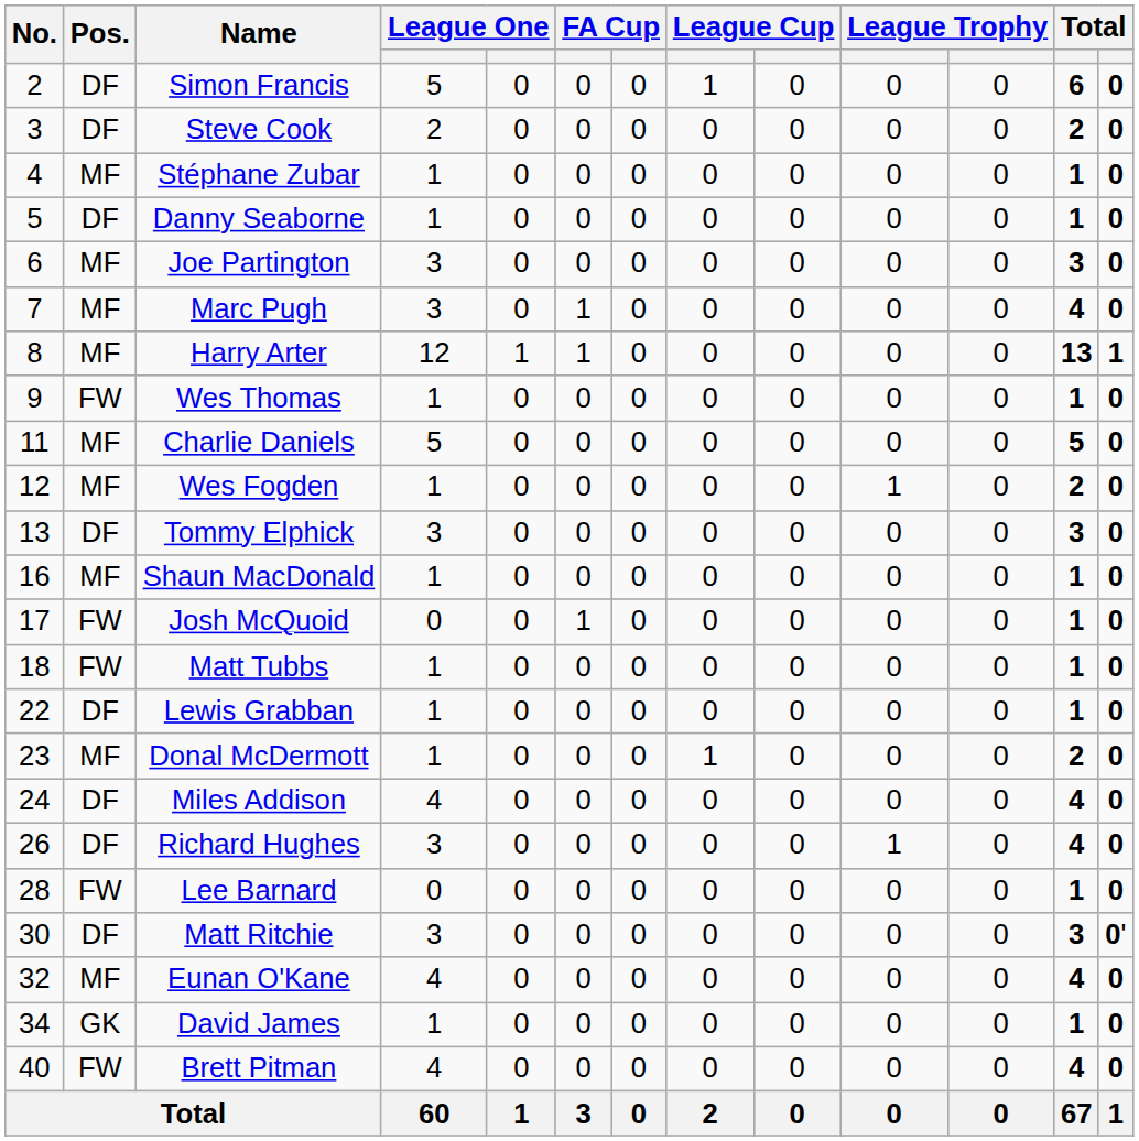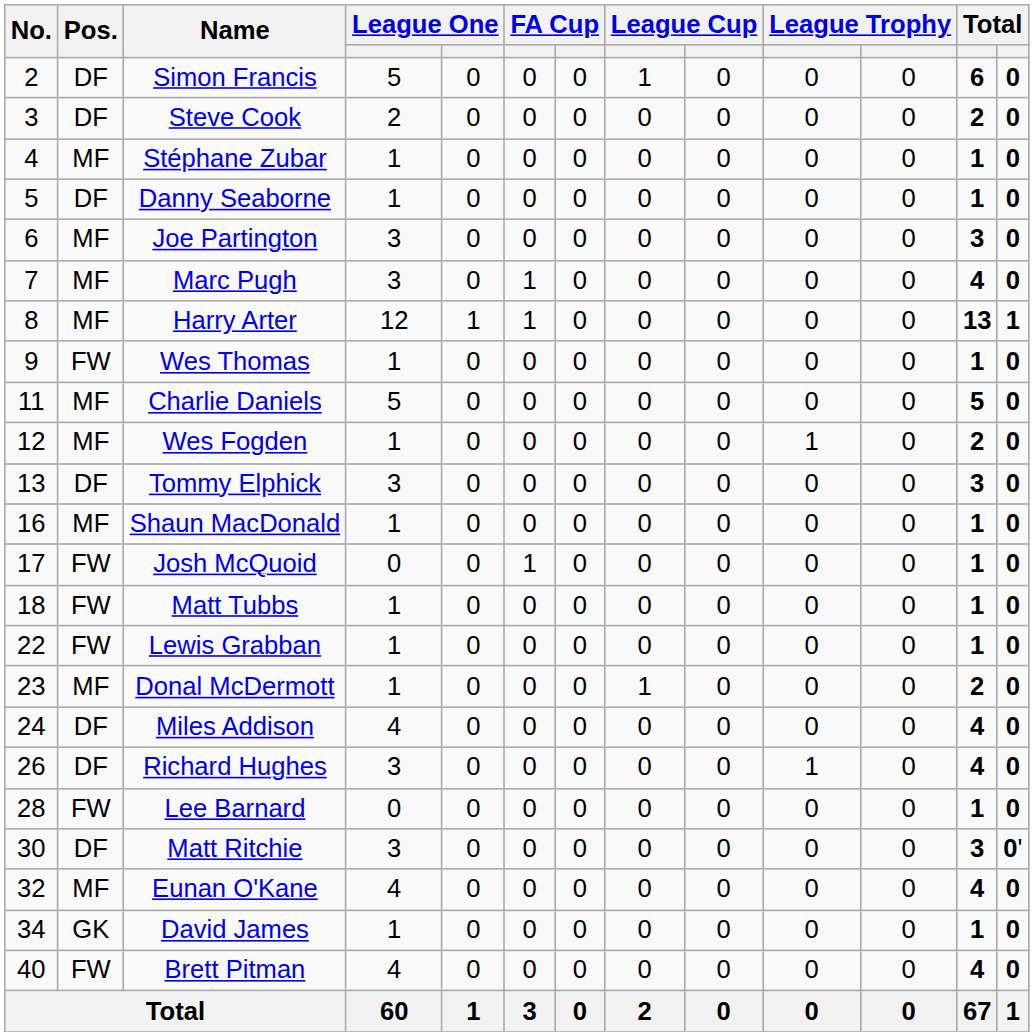 <table class="wikitable sortable" style="text-align: center;">
 <tr>
 <th rowspan="2">No.</th>
 <th rowspan="2">Pos.</th>
 <th rowspan="2">Name</th>
 <th colspan="2"><a href='#'>League One</a></th>
 <th colspan="2"><a href='#'>FA Cup</a></th>
 <th colspan="2"><a href='#'>League Cup</a></th>
 <th colspan="2"><a href='#'>League Trophy</a></th>
 <th colspan="2">Total</th>
 </tr>
 <tr>
 <th></th>
 <th></th>
 <th></th>
 <th></th>
 <th></th>
 <th></th>
 <th></th>
 <th></th>
 <th></th>
 <th></th>
 </tr>
 <tr>
 <td>2</td>
 <td>DF</td>
 <td><a href='#'>Simon Francis</a></td>
 <td>5</td>
 <td>0</td>
 <td>0</td>
 <td>0</td>
 <td>1</td>
 <td>0</td>
 <td>0</td>
 <td>0</td>
 <td><strong>6</strong></td>
 <td><strong>0</strong></td>
 </tr>
 <tr>
 <td>3</td>
 <td>DF</td>
 <td><a href='#'>Steve Cook</a></td>
 <td>2</td>
 <td>0</td>
 <td>0</td>
 <td>0</td>
 <td>0</td>
 <td>0</td>
 <td>0</td>
 <td>0</td>
 <td><strong>2</strong></td>
 <td><strong>0</strong></td>
 </tr>
 <tr>
 <td>4</td>
 <td>MF</td>
 <td><a href='#'>Stéphane Zubar</a></td>
 <td>1</td>
 <td>0</td>
 <td>0</td>
 <td>0</td>
 <td>0</td>
 <td>0</td>
 <td>0</td>
 <td>0</td>
 <td><strong>1</strong></td>
 <td><strong>0</strong></td>
 </tr>
 <tr>
 <td>5</td>
 <td>DF</td>
 <td><a href='#'>Danny Seaborne</a></td>
 <td>1</td>
 <td>0</td>
 <td>0</td>
 <td>0</td>
 <td>0</td>
 <td>0</td>
 <td>0</td>
 <td>0</td>
 <td><strong>1</strong></td>
 <td><strong>0</strong></td>
 </tr>
 <tr>
 <td>6</td>
 <td>MF</td>
 <td><a href='#'>Joe Partington</a></td>
 <td>3</td>
 <td>0</td>
 <td>0</td>
 <td>0</td>
 <td>0</td>
 <td>0</td>
 <td>0</td>
 <td>0</td>
 <td><strong>3</strong></td>
 <td><strong>0</strong></td>
 </tr>
 <tr>
 <td>7</td>
 <td>MF</td>
 <td><a href='#'>Marc Pugh</a></td>
 <td>3</td>
 <td>0</td>
 <td>1</td>
 <td>0</td>
 <td>0</td>
 <td>0</td>
 <td>0</td>
 <td>0</td>
 <td><strong>4</strong></td>
 <td><strong>0</strong></td>
 </tr>
 <tr>
 <td>8</td>
 <td>MF</td>
 <td><a href='#'>Harry Arter</a></td>
 <td>12</td>
 <td>1</td>
 <td>1</td>
 <td>0</td>
 <td>0</td>
 <td>0</td>
 <td>0</td>
 <td>0</td>
 <td><strong>13</strong></td>
 <td><strong>1</strong></td>
 </tr>
 <tr>
 <td>9</td>
 <td>FW</td>
 <td><a href='#'>Wes Thomas</a></td>
 <td>1</td>
 <td>0</td>
 <td>0</td>
 <td>0</td>
 <td>0</td>
 <td>0</td>
 <td>0</td>
 <td>0</td>
 <td><strong>1</strong></td>
 <td><strong>0</strong></td>
 </tr>
 <tr>
 <td>11</td>
 <td>MF</td>
 <td><a href='#'>Charlie Daniels</a></td>
 <td>5</td>
 <td>0</td>
 <td>0</td>
 <td>0</td>
 <td>0</td>
 <td>0</td>
 <td>0</td>
 <td>0</td>
 <td><strong>5</strong></td>
 <td><strong>0</strong></td>
 </tr>
 <tr>
 <td>12</td>
 <td>MF</td>
 <td><a href='#'>Wes Fogden</a></td>
 <td>1</td>
 <td>0</td>
 <td>0</td>
 <td>0</td>
 <td>0</td>
 <td>0</td>
 <td>1</td>
 <td>0</td>
 <td><strong>2</strong></td>
 <td><strong>0</strong></td>
 </tr>
 <tr>
 <td>13</td>
 <td>DF</td>
 <td><a href='#'>Tommy Elphick</a></td>
 <td>3</td>
 <td>0</td>
 <td>0</td>
 <td>0</td>
 <td>0</td>
 <td>0</td>
 <td>0</td>
 <td>0</td>
 <td><strong>3</strong></td>
 <td><strong>0</strong></td>
 </tr>
 <tr>
 <td>16</td>
 <td>MF</td>
 <td><a href='#'>Shaun MacDonald</a></td>
 <td>1</td>
 <td>0</td>
 <td>0</td>
 <td>0</td>
 <td>0</td>
 <td>0</td>
 <td>0</td>
 <td>0</td>
 <td><strong>1</strong></td>
 <td><strong>0</strong></td>
 </tr>
 <tr>
 <td>17</td>
 <td>FW</td>
 <td><a href='#'>Josh McQuoid</a></td>
 <td>0</td>
 <td>0</td>
 <td>1</td>
 <td>0</td>
 <td>0</td>
 <td>0</td>
 <td>0</td>
 <td>0</td>
 <td><strong>1</strong></td>
 <td><strong>0</strong></td>
 </tr>
 <tr>
 <td>18</td>
 <td>FW</td>
 <td><a href='#'>Matt Tubbs</a></td>
 <td>1</td>
 <td>0</td>
 <td>0</td>
 <td>0</td>
 <td>0</td>
 <td>0</td>
 <td>0</td>
 <td>0</td>
 <td><strong>1</strong></td>
 <td><strong>0</strong></td>
 </tr>
 <tr>
 <td>22</td>
-<td>DF</td>
+<td>FW</td>
 <td><a href='#'>Lewis Grabban</a></td>
 <td>1</td>
 <td>0</td>
 <td>0</td>
 <td>0</td>
 <td>0</td>
 <td>0</td>
 <td>0</td>
 <td>0</td>
 <td><strong>1</strong></td>
 <td><strong>0</strong></td>
 </tr>
 <tr>
 <td>23</td>
 <td>MF</td>
 <td><a href='#'>Donal McDermott</a></td>
 <td>1</td>
 <td>0</td>
 <td>0</td>
 <td>0</td>
 <td>1</td>
 <td>0</td>
 <td>0</td>
 <td>0</td>
 <td><strong>2</strong></td>
 <td><strong>0</strong></td>
 </tr>
 <tr>
 <td>24</td>
 <td>DF</td>
 <td><a href='#'>Miles Addison</a></td>
 <td>4</td>
 <td>0</td>
 <td>0</td>
 <td>0</td>
 <td>0</td>
 <td>0</td>
 <td>0</td>
 <td>0</td>
 <td><strong>4</strong></td>
 <td><strong>0</strong></td>
 </tr>
 <tr>
 <td>26</td>
 <td>DF</td>
 <td><a href='#'>Richard Hughes</a></td>
 <td>3</td>
 <td>0</td>
 <td>0</td>
 <td>0</td>
 <td>0</td>
 <td>0</td>
 <td>1</td>
 <td>0</td>
 <td><strong>4</strong></td>
 <td><strong>0</strong></td>
 </tr>
 <tr>
 <td>28</td>
 <td>FW</td>
 <td><a href='#'>Lee Barnard</a></td>
 <td>0</td>
 <td>0</td>
 <td>0</td>
 <td>0</td>
 <td>0</td>
 <td>0</td>
 <td>0</td>
 <td>0</td>
 <td><strong>1</strong></td>
 <td><strong>0</strong></td>
 </tr>
 <tr>
 <td>30</td>
 <td>DF</td>
 <td><a href='#'>Matt Ritchie</a></td>
 <td>3</td>
 <td>0</td>
 <td>0</td>
 <td>0</td>
 <td>0</td>
 <td>0</td>
 <td>0</td>
 <td>0</td>
 <td><strong>3</strong></td>
 <td><strong>0</strong>'</td>
 </tr>
 <tr>
 <td>32</td>
 <td>MF</td>
 <td><a href='#'>Eunan O'Kane</a></td>
 <td>4</td>
 <td>0</td>
 <td>0</td>
 <td>0</td>
 <td>0</td>
 <td>0</td>
 <td>0</td>
 <td>0</td>
 <td><strong>4</strong></td>
 <td><strong>0</strong></td>
 </tr>
 <tr>
 <td>34</td>
 <td>GK</td>
 <td><a href='#'>David James</a></td>
 <td>1</td>
 <td>0</td>
 <td>0</td>
 <td>0</td>
 <td>0</td>
 <td>0</td>
 <td>0</td>
 <td>0</td>
 <td><strong>1</strong></td>
 <td><strong>0</strong></td>
 </tr>
 <tr>
 <td>40</td>
 <td>FW</td>
 <td><a href='#'>Brett Pitman</a></td>
 <td>4</td>
 <td>0</td>
 <td>0</td>
 <td>0</td>
 <td>0</td>
 <td>0</td>
 <td>0</td>
 <td>0</td>
 <td><strong>4</strong></td>
 <td><strong>0</strong></td>
 </tr>
 <tr>
 <th colspan="3">Total</th>
 <th>60</th>
 <th>1</th>
 <th>3</th>
 <th>0</th>
 <th>2</th>
 <th>0</th>
 <th>0</th>
 <th>0</th>
 <th>67</th>
 <th>1</th>
 </tr>
 </table>
